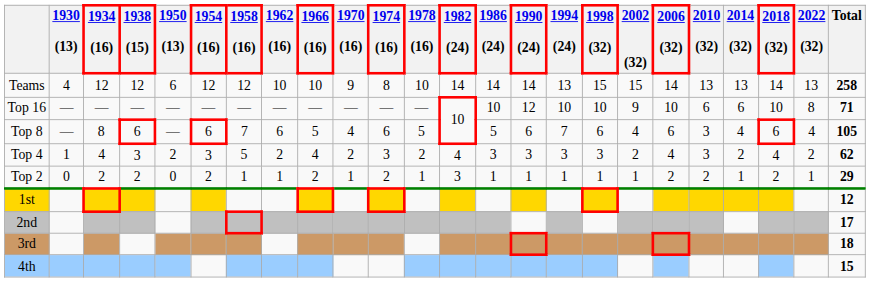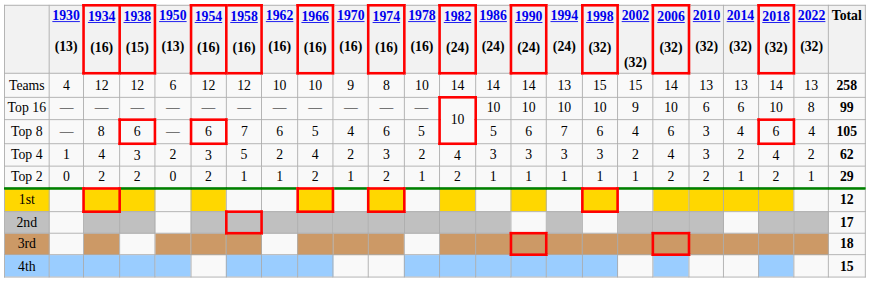 <table class="wikitable" style="text-align: center">
 <tr valign=top>
 <th></th>
 <th><a href='#'>1930</a><br> <br> (13)</th>
 <th style="border:3px solid red"><a href='#'>1934</a><br> <br> (16)</th>
 <th style="border:3px solid red"><a href='#'>1938</a><br> <br> (15)</th>
 <th><a href='#'>1950</a><br> <br> (13)</th>
 <th style="border:3px solid red"><a href='#'>1954</a><br> <br> (16)</th>
 <th style="border:3px solid red"><a href='#'>1958</a><br> <br> (16)</th>
 <th><a href='#'>1962</a><br> <br> (16)</th>
 <th style="border:3px solid red"><a href='#'>1966</a><br> <br> (16)</th>
 <th><a href='#'>1970</a><br> <br> (16)</th>
 <th style="border:3px solid red"><a href='#'>1974</a><br> <br> (16)</th>
 <th><a href='#'>1978</a><br> <br> (16)</th>
 <th style="border:3px solid red"><a href='#'>1982</a><br> <br> (24)</th>
 <th><a href='#'>1986</a><br> <br> (24)</th>
 <th style="border:3px solid red"><a href='#'>1990</a><br> <br> (24)</th>
 <th><a href='#'>1994</a><br> <br> (24)</th>
 <th style="border:3px solid red"><a href='#'>1998</a><br> <br> (32)</th>
 <th><a href='#'>2002</a><br> <br><br> (32)</th>
 <th style="border:3px solid red"><a href='#'>2006</a><br> <br> (32)</th>
 <th><a href='#'>2010</a><br> <br> (32)</th>
 <th><a href='#'>2014</a><br> <br> (32)</th>
 <th style="border:3px solid red"><a href='#'>2018</a><br> <br> (32)</th>
 <th><a href='#'>2022</a><br> <br> (32)</th>
 <th>Total</th>
 </tr>
 <tr>
 <td>Teams</td>
 <td>4</td>
 <td>12</td>
 <td>12</td>
 <td>6</td>
 <td>12</td>
 <td>12</td>
 <td>10</td>
 <td>10</td>
 <td>9</td>
 <td>8</td>
 <td>10</td>
 <td>14</td>
 <td>14</td>
 <td>14</td>
 <td>13</td>
 <td>15</td>
 <td>15</td>
 <td>14</td>
 <td>13</td>
 <td>13</td>
 <td>14</td>
 <td>13</td>
 <td><strong>258</strong></td>
 </tr>
 <tr>
 <td>Top 16</td>
 <td>—</td>
 <td>—</td>
 <td>—</td>
 <td>—</td>
 <td>—</td>
 <td>—</td>
 <td>—</td>
 <td>—</td>
 <td>—</td>
 <td>—</td>
 <td>—</td>
 <td style="border:3px solid red" rowspan=2>10</td>
 <td>10</td>
-<td>12</td>
+<td>10</td>
 <td>10</td>
 <td>10</td>
 <td>9</td>
 <td>10</td>
 <td>6</td>
 <td>6</td>
 <td>10</td>
 <td>8</td>
-<td><strong>71</strong></td>
+<td><strong>99</strong></td>
 </tr>
 <tr>
 <td>Top 8</td>
 <td>—</td>
 <td>8</td>
 <td style="border:3px solid red">6</td>
 <td>—</td>
 <td style="border:3px solid red">6</td>
 <td>7</td>
 <td>6</td>
 <td>5</td>
 <td>4</td>
 <td>6</td>
 <td>5</td>
 <td>5</td>
 <td>6</td>
 <td>7</td>
 <td>6</td>
 <td>4</td>
 <td>6</td>
 <td>3</td>
 <td>4</td>
 <td style="border:3px solid red">6</td>
 <td>4</td>
 <td><strong>105</strong></td>
 </tr>
 <tr>
 <td>Top 4</td>
 <td>1</td>
 <td>4</td>
 <td>3</td>
 <td>2</td>
 <td>3</td>
 <td>5</td>
 <td>2</td>
 <td>4</td>
 <td>2</td>
 <td>3</td>
 <td>2</td>
 <td>4</td>
 <td>3</td>
 <td>3</td>
 <td>3</td>
 <td>3</td>
 <td>2</td>
 <td>4</td>
 <td>3</td>
 <td>2</td>
 <td>4</td>
 <td>2</td>
 <td><strong>62</strong></td>
 </tr>
 <tr>
 <td>Top 2</td>
 <td>0</td>
 <td>2</td>
 <td>2</td>
 <td>0</td>
 <td>2</td>
 <td>1</td>
 <td>1</td>
 <td>2</td>
 <td>1</td>
 <td>2</td>
 <td>1</td>
-<td>3</td>
+<td>2</td>
 <td>1</td>
 <td>1</td>
 <td>1</td>
 <td>1</td>
 <td>1</td>
 <td>2</td>
 <td>2</td>
 <td>1</td>
 <td>2</td>
 <td>1</td>
 <td><strong>29</strong></td>
 </tr>
 <tr style="border-top:3px solid green;">
 <td bgcolor=gold>1st</td>
 <td></td>
 <td bgcolor=gold style="border: 3px solid red"></td>
 <td bgcolor=gold></td>
 <td></td>
 <td bgcolor=gold></td>
 <td></td>
 <td></td>
 <td bgcolor=gold style="border: 3px solid red"></td>
 <td></td>
 <td bgcolor=gold style="border: 3px solid red"></td>
 <td></td>
 <td bgcolor=gold></td>
 <td></td>
 <td bgcolor=gold></td>
 <td></td>
 <td bgcolor=gold style="border: 3px solid red"></td>
 <td></td>
 <td bgcolor=gold></td>
 <td bgcolor=gold></td>
 <td bgcolor=gold></td>
 <td bgcolor=gold></td>
 <td></td>
 <td><strong>12</strong></td>
 </tr>
 <tr>
 <td bgcolor=silver>2nd</td>
 <td></td>
 <td bgcolor=silver></td>
 <td bgcolor=silver></td>
 <td></td>
 <td bgcolor=silver></td>
 <td bgcolor=silver style="border: 3px solid red"></td>
 <td bgcolor=silver></td>
 <td bgcolor=silver></td>
 <td bgcolor=silver></td>
 <td bgcolor=silver></td>
 <td bgcolor=silver></td>
 <td bgcolor=silver></td>
 <td bgcolor=silver></td>
 <td></td>
 <td bgcolor=silver></td>
 <td></td>
 <td bgcolor=silver></td>
 <td bgcolor=silver></td>
 <td bgcolor=silver></td>
 <td></td>
 <td bgcolor=silver></td>
 <td bgcolor=silver></td>
 <td><strong>17</strong></td>
 </tr>
 <tr>
 <td bgcolor=#cc9966>3rd</td>
 <td></td>
 <td bgcolor=#cc9966></td>
 <td></td>
 <td bgcolor=#cc9966></td>
 <td bgcolor=#cc9966></td>
 <td bgcolor=#cc9966></td>
 <td></td>
 <td bgcolor=#cc9966></td>
 <td bgcolor=#cc9966></td>
 <td bgcolor=#cc9966></td>
 <td></td>
 <td bgcolor=#cc9966></td>
 <td bgcolor=#cc9966></td>
 <td bgcolor=#cc9966 style="border: 3px solid red"></td>
 <td bgcolor=#cc9966></td>
 <td bgcolor=#cc9966></td>
 <td bgcolor=#cc9966></td>
 <td bgcolor=#cc9966 style="border: 3px solid red"></td>
 <td bgcolor=#cc9966></td>
 <td bgcolor=#cc9966></td>
 <td bgcolor=#cc9966></td>
 <td bgcolor=#cc9966></td>
 <td><strong>18</strong></td>
 </tr>
 <tr>
 <td bgcolor=#9acdff>4th</td>
 <td bgcolor=#9acdff></td>
 <td bgcolor=#9acdff></td>
 <td bgcolor=#9acdff></td>
 <td bgcolor=#9acdff></td>
 <td></td>
 <td bgcolor=#9acdff></td>
 <td bgcolor=#9acdff></td>
 <td bgcolor=#9acdff></td>
 <td></td>
 <td></td>
 <td bgcolor=#9acdff></td>
 <td bgcolor=#9acdff></td>
 <td bgcolor=#9acdff></td>
 <td bgcolor=#9acdff></td>
 <td bgcolor=#9acdff></td>
 <td bgcolor=#9acdff></td>
 <td></td>
 <td bgcolor=#9acdff></td>
 <td></td>
 <td> </td>
 <td bgcolor=#9acdff></td>
 <td></td>
 <td><strong>15</strong></td>
 </tr>
 </table>
